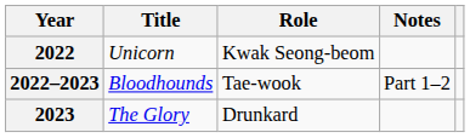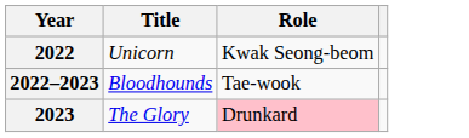 <table class="wikitable  plainrowheaders">
 <tr>
 <th scope="col">Year</th>
 <th scope="col">Title</th>
 <th scope="col">Role</th>
-<th>Notes</th>
 <th scope="col" class="unsortable"></th>
 </tr>
 <tr>
 <th scope="row">2022</th>
 <td><em>Unicorn</em></td>
 <td>Kwak Seong-beom</td>
 <td></td>
-<td></td>
 </tr>
 <tr>
 <th scope="row">2022–2023</th>
 <td><em><a href='#'>Bloodhounds</a></em></td>
 <td>Tae-wook</td>
-<td>Part 1–2</td>
 <td></td>
 </tr>
 <tr>
 <th scope="row">2023</th>
 <td><em><a href='#'>The Glory</a></em></td>
-<td>Drunkard</td>
-<td></td>
+<td style="background: pink;">Drunkard</td>
 <td></td>
 </tr>
 </table>
